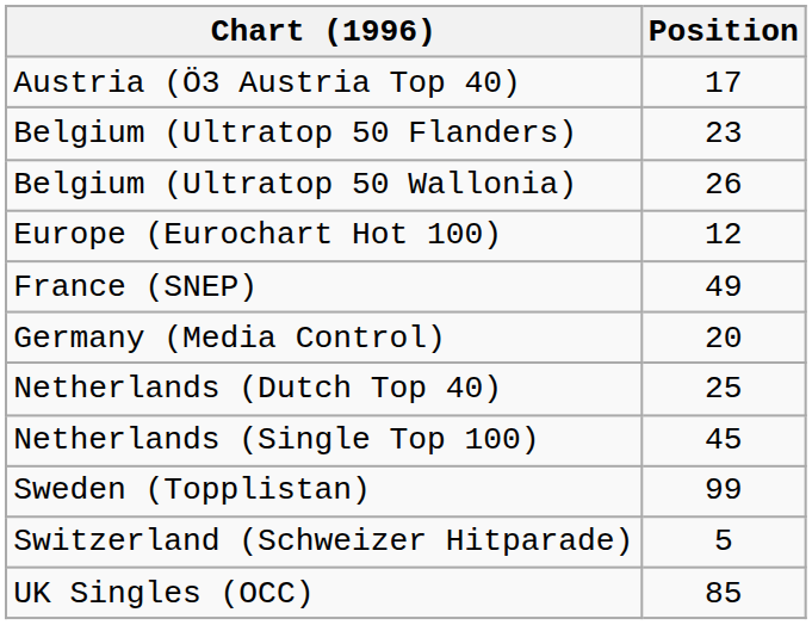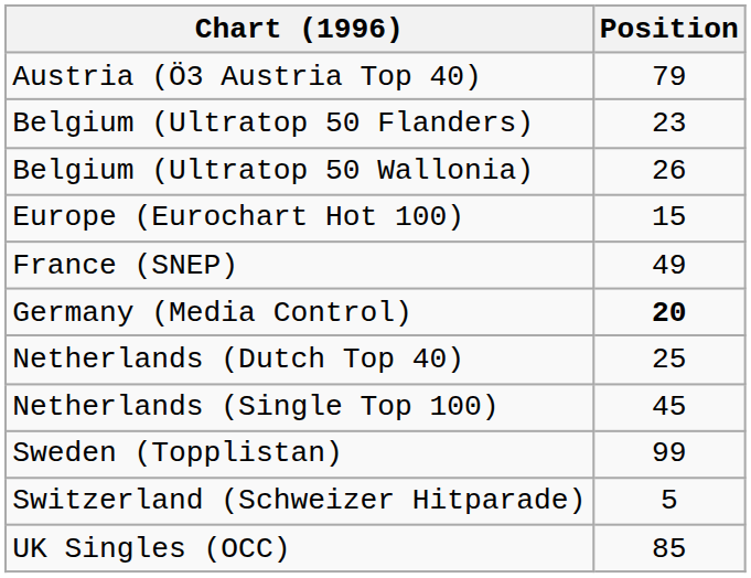 <table class="wikitable sortable">
 <tr>
 <th>Chart (1996)</th>
 <th>Position</th>
 </tr>
 <tr>
 <td>Austria (Ö3 Austria Top 40)</td>
-<td align="center">17</td>
+<td align="center">79</td>
 </tr>
 <tr>
 <td>Belgium (Ultratop 50 Flanders)</td>
 <td align="center">23</td>
 </tr>
 <tr>
 <td>Belgium (Ultratop 50 Wallonia)</td>
 <td align="center">26</td>
 </tr>
 <tr>
 <td>Europe (Eurochart Hot 100)</td>
-<td align="center">12</td>
+<td align="center">15</td>
 </tr>
 <tr>
 <td>France (SNEP)</td>
 <td align="center">49</td>
 </tr>
 <tr>
 <td>Germany (Media Control)</td>
-<td align="center">20</td>
+<td align="center"><strong>20</strong></td>
 </tr>
 <tr>
 <td>Netherlands (Dutch Top 40)</td>
 <td align="center">25</td>
 </tr>
 <tr>
 <td>Netherlands (Single Top 100)</td>
 <td align="center">45</td>
 </tr>
 <tr>
 <td>Sweden (Topplistan)</td>
 <td align="center">99</td>
 </tr>
 <tr>
 <td>Switzerland (Schweizer Hitparade)</td>
 <td align="center">5</td>
 </tr>
 <tr>
 <td>UK Singles (OCC)</td>
 <td align="center">85</td>
 </tr>
 </table>
